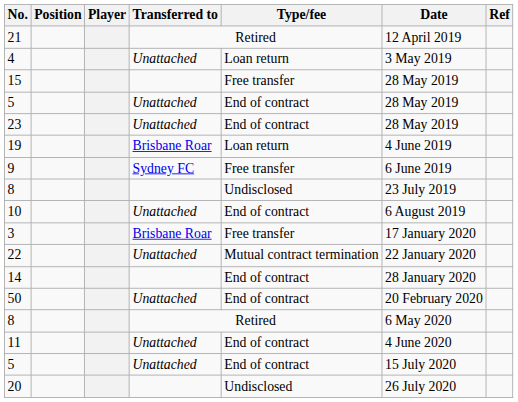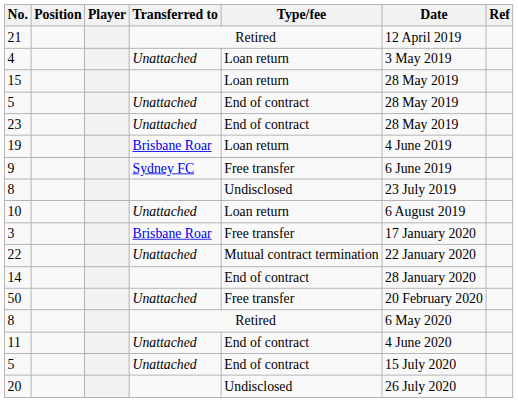 <table class="wikitable plainrowheaders sortable" style="text-align:center; text-align:left">
 <tr>
 <th scope="col">No.</th>
 <th scope="col">Position</th>
 <th scope="col">Player</th>
 <th scope="col">Transferred to</th>
 <th scope="col">Type/fee</th>
 <th scope="col">Date</th>
 <th scope="col" class="unsortable">Ref</th>
 </tr>
 <tr>
 <td>21</td>
 <td></td>
 <th scope="row"></th>
 <td colspan="2" align="center">Retired</td>
 <td>12 April 2019</td>
 <td></td>
 </tr>
 <tr>
 <td>4</td>
 <td></td>
 <th scope="row"></th>
 <td><em>Unattached</em></td>
 <td>Loan return</td>
 <td>3 May 2019</td>
 <td></td>
 </tr>
 <tr>
 <td>15</td>
 <td></td>
 <th scope="row"></th>
 <td></td>
-<td>Free transfer</td>
+<td>Loan return</td>
 <td>28 May 2019</td>
 <td></td>
 </tr>
 <tr>
 <td>5</td>
 <td></td>
 <th scope="row"></th>
 <td><em>Unattached</em></td>
 <td>End of contract</td>
 <td>28 May 2019</td>
 <td></td>
 </tr>
 <tr>
 <td>23</td>
 <td></td>
 <th scope="row"></th>
 <td><em>Unattached</em></td>
 <td>End of contract</td>
 <td>28 May 2019</td>
 <td></td>
 </tr>
 <tr>
 <td>19</td>
 <td></td>
 <th scope="row"></th>
 <td><a href='#'>Brisbane Roar</a></td>
 <td>Loan return</td>
 <td>4 June 2019</td>
 <td></td>
 </tr>
 <tr>
 <td>9</td>
 <td></td>
 <th scope="row"></th>
 <td><a href='#'>Sydney FC</a></td>
 <td>Free transfer</td>
 <td>6 June 2019</td>
 <td></td>
 </tr>
 <tr>
 <td>8</td>
 <td></td>
 <th scope="row"></th>
 <td></td>
 <td>Undisclosed</td>
 <td>23 July 2019</td>
 <td></td>
 </tr>
 <tr>
 <td>10</td>
 <td></td>
 <th scope="row"></th>
 <td><em>Unattached</em></td>
-<td>End of contract</td>
+<td>Loan return</td>
 <td>6 August 2019</td>
 <td></td>
 </tr>
 <tr>
 <td>3</td>
 <td></td>
 <th scope="row"></th>
 <td><a href='#'>Brisbane Roar</a></td>
 <td>Free transfer</td>
 <td>17 January 2020</td>
 <td></td>
 </tr>
 <tr>
 <td>22</td>
 <td></td>
 <th scope="row"></th>
 <td><em>Unattached</em></td>
 <td>Mutual contract termination</td>
 <td>22 January 2020</td>
 <td></td>
 </tr>
 <tr>
 <td>14</td>
 <td></td>
 <th scope="row"></th>
 <td></td>
 <td>End of contract</td>
 <td>28 January 2020</td>
 <td></td>
 </tr>
 <tr>
 <td>50</td>
 <td></td>
 <th scope="row"></th>
 <td><em>Unattached</em></td>
-<td>End of contract</td>
+<td>Free transfer</td>
 <td>20 February 2020</td>
 <td></td>
 </tr>
 <tr>
 <td>8</td>
 <td></td>
 <th scope="row"></th>
 <td colspan="2" align="center">Retired</td>
 <td>6 May 2020</td>
 <td></td>
 </tr>
 <tr>
 <td>11</td>
 <td></td>
 <th scope="row"></th>
 <td><em>Unattached</em></td>
 <td>End of contract</td>
 <td>4 June 2020</td>
 <td></td>
 </tr>
 <tr>
 <td>5</td>
 <td></td>
 <th scope="row"></th>
 <td><em>Unattached</em></td>
 <td>End of contract</td>
 <td>15 July 2020</td>
 <td></td>
 </tr>
 <tr>
 <td>20</td>
 <td></td>
 <th scope="row"></th>
 <td></td>
 <td>Undisclosed</td>
 <td>26 July 2020</td>
 <td></td>
 </tr>
 </table>
